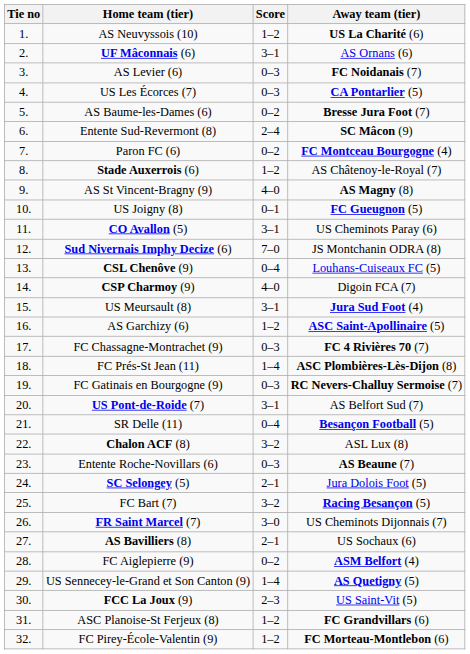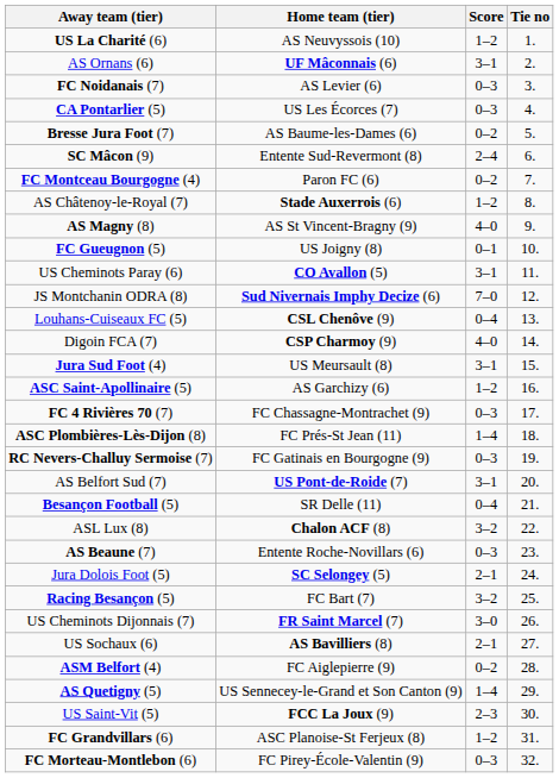 <table class="wikitable" style="text-align: center">
 <tr>
-<th>Tie no</th>
+<th>Away team (tier)</th>
 <th>Home team (tier)</th>
 <th>Score</th>
-<th>Away team (tier)</th>
+<th>Tie no</th>
 </tr>
 <tr>
-<td>1.</td>
+<td><strong>US La Charité</strong> (6)</td>
 <td>AS Neuvyssois (10)</td>
 <td>1–2</td>
-<td><strong>US La Charité</strong> (6)</td>
+<td>1.</td>
 </tr>
 <tr>
-<td>2.</td>
+<td><a href='#'>AS Ornans</a> (6)</td>
 <td><strong><a href='#'>UF Mâconnais</a></strong> (6)</td>
 <td>3–1 </td>
-<td><a href='#'>AS Ornans</a> (6)</td>
+<td>2.</td>
 </tr>
 <tr>
-<td>3.</td>
+<td><strong>FC Noidanais</strong> (7)</td>
 <td>AS Levier (6)</td>
 <td>0–3</td>
-<td><strong>FC Noidanais</strong> (7)</td>
+<td>3.</td>
 </tr>
 <tr>
-<td>4.</td>
+<td><strong><a href='#'>CA Pontarlier</a></strong> (5)</td>
 <td>US Les Écorces (7)</td>
 <td>0–3</td>
-<td><strong><a href='#'>CA Pontarlier</a></strong> (5)</td>
+<td>4.</td>
 </tr>
 <tr>
-<td>5.</td>
+<td><strong>Bresse Jura Foot</strong> (7)</td>
 <td>AS Baume-les-Dames (6)</td>
 <td>0–2</td>
-<td><strong>Bresse Jura Foot</strong> (7)</td>
+<td>5.</td>
 </tr>
 <tr>
-<td>6.</td>
+<td><strong>SC Mâcon</strong> (9)</td>
 <td>Entente Sud-Revermont (8)</td>
 <td>2–4</td>
-<td><strong>SC Mâcon</strong> (9)</td>
+<td>6.</td>
 </tr>
 <tr>
-<td>7.</td>
+<td><strong><a href='#'>FC Montceau Bourgogne</a></strong> (4)</td>
 <td>Paron FC (6)</td>
 <td>0–2</td>
-<td><strong><a href='#'>FC Montceau Bourgogne</a></strong> (4)</td>
+<td>7.</td>
 </tr>
 <tr>
-<td>8.</td>
+<td>AS Châtenoy-le-Royal (7)</td>
 <td><strong>Stade Auxerrois</strong> (6)</td>
 <td>1–2 </td>
-<td>AS Châtenoy-le-Royal (7)</td>
+<td>8.</td>
 </tr>
 <tr>
-<td>9.</td>
+<td><strong>AS Magny</strong> (8)</td>
 <td>AS St Vincent-Bragny (9)</td>
 <td>4–0</td>
-<td><strong>AS Magny</strong> (8)</td>
+<td>9.</td>
 </tr>
 <tr>
-<td>10.</td>
+<td><strong><a href='#'>FC Gueugnon</a></strong> (5)</td>
 <td>US Joigny (8)</td>
 <td>0–1</td>
-<td><strong><a href='#'>FC Gueugnon</a></strong> (5)</td>
+<td>10.</td>
 </tr>
 <tr>
-<td>11.</td>
+<td>US Cheminots Paray (6)</td>
 <td><strong><a href='#'>CO Avallon</a></strong> (5)</td>
 <td>3–1</td>
-<td>US Cheminots Paray (6)</td>
+<td>11.</td>
 </tr>
 <tr>
-<td>12.</td>
+<td>JS Montchanin ODRA (8)</td>
 <td><strong><a href='#'>Sud Nivernais Imphy Decize</a></strong> (6)</td>
 <td>7–0</td>
-<td>JS Montchanin ODRA (8)</td>
+<td>12.</td>
 </tr>
 <tr>
-<td>13.</td>
+<td><a href='#'>Louhans-Cuiseaux FC</a> (5)</td>
 <td><strong>CSL Chenôve</strong> (9)</td>
 <td>0–4</td>
-<td><a href='#'>Louhans-Cuiseaux FC</a> (5)</td>
+<td>13.</td>
 </tr>
 <tr>
-<td>14.</td>
+<td>Digoin FCA (7)</td>
 <td><strong>CSP Charmoy</strong> (9)</td>
 <td>4–0</td>
-<td>Digoin FCA (7)</td>
+<td>14.</td>
 </tr>
 <tr>
-<td>15.</td>
+<td><strong><a href='#'>Jura Sud Foot</a></strong> (4)</td>
 <td>US Meursault (8)</td>
 <td>3–1</td>
-<td><strong><a href='#'>Jura Sud Foot</a></strong> (4)</td>
+<td>15.</td>
 </tr>
 <tr>
-<td>16.</td>
+<td><strong><a href='#'>ASC Saint-Apollinaire</a></strong> (5)</td>
 <td>AS Garchizy (6)</td>
 <td>1–2 </td>
-<td><strong><a href='#'>ASC Saint-Apollinaire</a></strong> (5)</td>
+<td>16.</td>
 </tr>
 <tr>
-<td>17.</td>
+<td><strong>FC 4 Rivières 70</strong> (7)</td>
 <td>FC Chassagne-Montrachet (9)</td>
 <td>0–3</td>
-<td><strong>FC 4 Rivières 70</strong> (7)</td>
+<td>17.</td>
 </tr>
 <tr>
-<td>18.</td>
+<td><strong>ASC Plombières-Lès-Dijon</strong> (8)</td>
 <td>FC Prés-St Jean (11)</td>
 <td>1–4</td>
-<td><strong>ASC Plombières-Lès-Dijon</strong> (8)</td>
+<td>18.</td>
 </tr>
 <tr>
-<td>19.</td>
+<td><strong>RC Nevers-Challuy Sermoise</strong> (7)</td>
 <td>FC Gatinais en Bourgogne (9)</td>
 <td>0–3</td>
-<td><strong>RC Nevers-Challuy Sermoise</strong> (7)</td>
+<td>19.</td>
 </tr>
 <tr>
-<td>20.</td>
+<td>AS Belfort Sud (7)</td>
 <td><strong><a href='#'>US Pont-de-Roide</a></strong> (7)</td>
 <td>3–1</td>
-<td>AS Belfort Sud (7)</td>
+<td>20.</td>
 </tr>
 <tr>
-<td>21.</td>
+<td><strong><a href='#'>Besançon Football</a></strong> (5)</td>
 <td>SR Delle (11)</td>
 <td>0–4</td>
-<td><strong><a href='#'>Besançon Football</a></strong> (5)</td>
+<td>21.</td>
 </tr>
 <tr>
-<td>22.</td>
+<td>ASL Lux (8)</td>
 <td><strong>Chalon ACF</strong> (8)</td>
 <td>3–2</td>
-<td>ASL Lux (8)</td>
+<td>22.</td>
 </tr>
 <tr>
-<td>23.</td>
+<td><strong>AS Beaune</strong> (7)</td>
 <td>Entente Roche-Novillars (6)</td>
 <td>0–3</td>
-<td><strong>AS Beaune</strong> (7)</td>
+<td>23.</td>
 </tr>
 <tr>
-<td>24.</td>
+<td><a href='#'>Jura Dolois Foot</a> (5)</td>
 <td><strong><a href='#'>SC Selongey</a></strong> (5)</td>
 <td>2–1</td>
-<td><a href='#'>Jura Dolois Foot</a> (5)</td>
+<td>24.</td>
 </tr>
 <tr>
-<td>25.</td>
+<td><strong><a href='#'>Racing Besançon</a></strong> (5)</td>
 <td>FC Bart (7)</td>
 <td>3–2</td>
-<td><strong><a href='#'>Racing Besançon</a></strong> (5)</td>
+<td>25.</td>
 </tr>
 <tr>
-<td>26.</td>
+<td>US Cheminots Dijonnais (7)</td>
 <td><strong><a href='#'>FR Saint Marcel</a></strong> (7)</td>
 <td>3–0</td>
-<td>US Cheminots Dijonnais (7)</td>
+<td>26.</td>
 </tr>
 <tr>
-<td>27.</td>
+<td>US Sochaux (6)</td>
 <td><strong>AS Bavilliers</strong> (8)</td>
 <td>2–1</td>
-<td>US Sochaux (6)</td>
+<td>27.</td>
 </tr>
 <tr>
-<td>28.</td>
+<td><strong><a href='#'>ASM Belfort</a></strong> (4)</td>
 <td>FC Aiglepierre (9)</td>
 <td>0–2</td>
-<td><strong><a href='#'>ASM Belfort</a></strong> (4)</td>
+<td>28.</td>
 </tr>
 <tr>
-<td>29.</td>
+<td><strong><a href='#'>AS Quetigny</a></strong> (5)</td>
 <td>US Sennecey-le-Grand et Son Canton (9)</td>
 <td>1–4</td>
-<td><strong><a href='#'>AS Quetigny</a></strong> (5)</td>
+<td>29.</td>
 </tr>
 <tr>
-<td>30.</td>
+<td><a href='#'>US Saint-Vit</a> (5)</td>
 <td><strong>FCC La Joux</strong>  (9)</td>
 <td>2–3 </td>
-<td><a href='#'>US Saint-Vit</a> (5)</td>
+<td>30.</td>
 </tr>
 <tr>
-<td>31.</td>
+<td><strong>FC Grandvillars</strong> (6)</td>
 <td>ASC Planoise-St Ferjeux (8)</td>
 <td>1–2 </td>
-<td><strong>FC Grandvillars</strong> (6)</td>
+<td>31.</td>
 </tr>
 <tr>
+<td><strong>FC Morteau-Montlebon</strong> (6)</td>
+<td>FC Pirey-École-Valentin (9)</td>
+<td>0–3</td>
 <td>32.</td>
-<td>FC Pirey-École-Valentin (9)</td>
-<td>1–2</td>
-<td><strong>FC Morteau-Montlebon</strong> (6)</td>
 </tr>
 </table>
